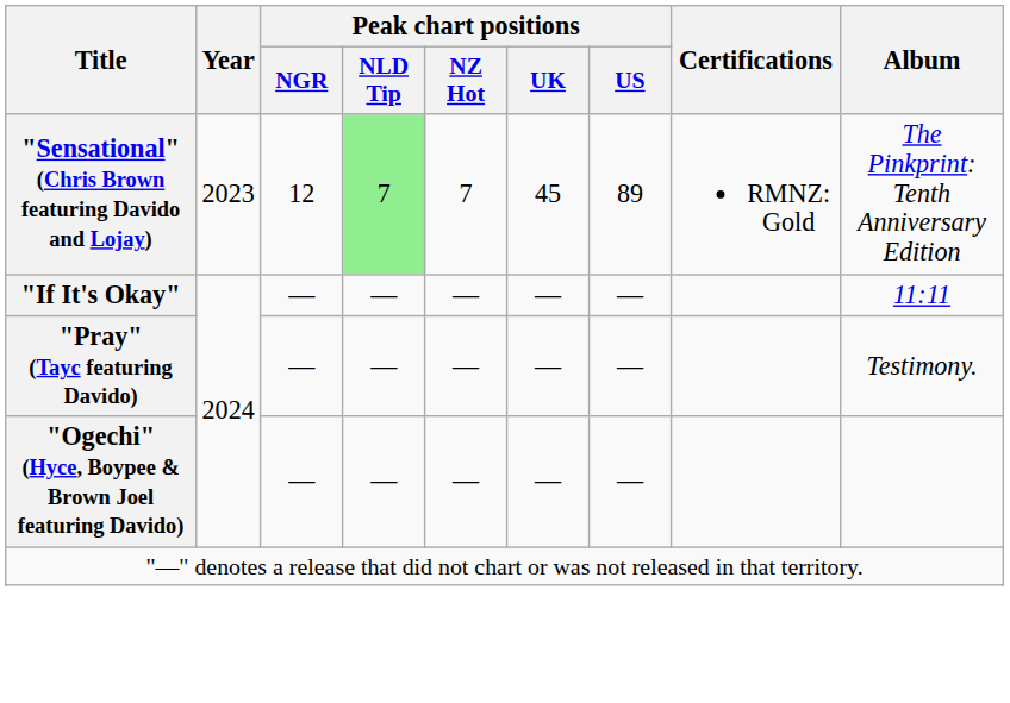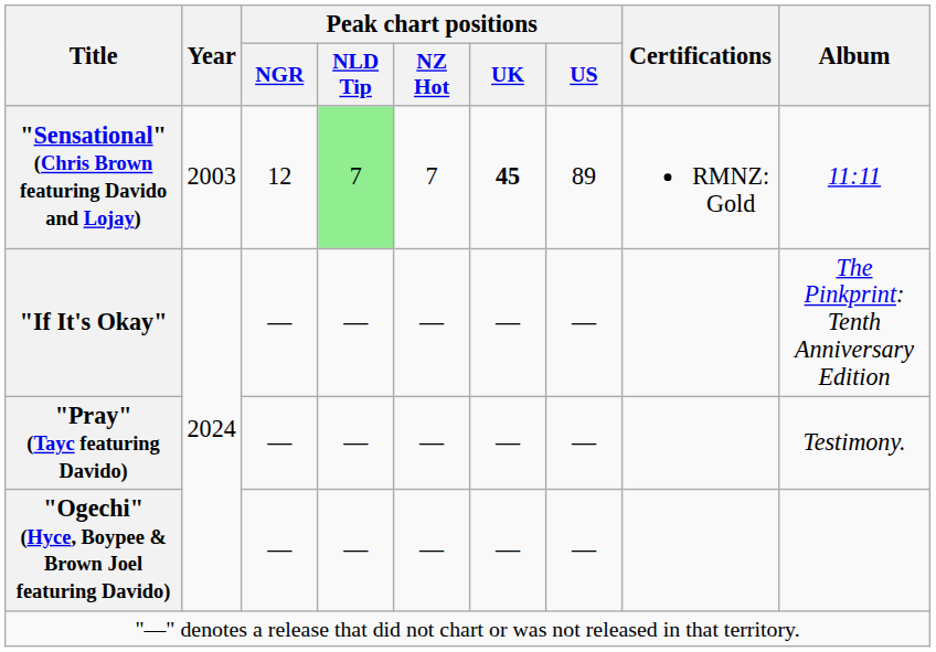 <table class="wikitable plainrowheaders" style="text-align:center">
 <tr>
 <th scope="col" rowspan="2">Title</th>
 <th scope="col" rowspan="2">Year</th>
 <th colspan="5" scope="col">Peak chart positions</th>
 <th scope="col" rowspan="2">Certifications</th>
 <th scope="col" rowspan="2">Album</th>
 </tr>
 <tr>
 <th scope="col" style="width:3em;font-size:90%;"><a href='#'>NGR</a><br></th>
 <th scope="col" style="width:3em;font-size:90%;"><a href='#'>NLD Tip</a><br></th>
 <th scope="col" style="width:3em;font-size:90%;"><a href='#'>NZ Hot</a><br></th>
 <th scope="col" style="width:3em;font-size:90%;"><a href='#'>UK</a><br></th>
 <th scope="col" style="width:3em;font-size:90%;"><a href='#'>US</a><br></th>
 </tr>
 <tr>
 <th scope="row">"<a href='#'>Sensational</a>"<br><small>(<a href='#'>Chris Brown</a> featuring Davido and <a href='#'>Lojay</a>)</small></th>
-<td>2023</td>
+<td>2003</td>
 <td>12</td>
 <td style="background: lightgreen;">7</td>
 <td>7</td>
-<td>45</td>
+<td><strong>45</strong></td>
 <td>89</td>
 <td><br><ul><li>RMNZ: Gold</li></ul></td>
-<td><em><a href='#'>The Pinkprint</a>: Tenth Anniversary Edition</em></td>
+<td><em><a href='#'>11:11</a></em></td>
 </tr>
 <tr>
 <th scope="row">"If It's Okay"<br></th>
 <td rowspan="3">2024</td>
 <td>—</td>
 <td>—</td>
 <td>—</td>
 <td>—</td>
 <td>—</td>
 <td></td>
-<td><em><a href='#'>11:11</a></em></td>
+<td><em><a href='#'>The Pinkprint</a>: Tenth Anniversary Edition</em></td>
 </tr>
 <tr>
 <th scope="row">"Pray"<br><small>(<a href='#'>Tayc</a> featuring Davido)</small></th>
 <td>—</td>
 <td>—</td>
 <td>—</td>
 <td>—</td>
 <td>—</td>
 <td></td>
 <td><em>Testimony.</em></td>
 </tr>
 <tr>
 <th scope="row">"Ogechi"<br><small>(<a href='#'>Hyce</a>, Boypee & Brown Joel featuring Davido)</small></th>
 <td>—</td>
 <td>—</td>
 <td>—</td>
 <td>—</td>
 <td>—</td>
 <td></td>
 <td></td>
 </tr>
 <tr>
 <td colspan="11" style="font-size:90%">"—" denotes a release that did not chart or was not released in that territory.</td>
 </tr>
 </table>
